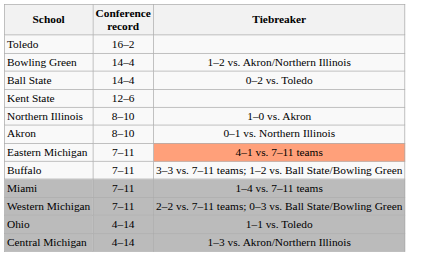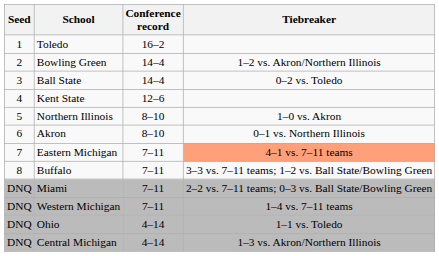 <table class="wikitable" style="text-align:center">
 <tr>
+<th>Seed</th>
 <th>School</th>
 <th>Conference<br>record</th>
 <th>Tiebreaker</th>
 </tr>
 <tr>
+<td>1</td>
 <td align=left>Toledo</td>
 <td>16–2</td>
 <td></td>
 </tr>
 <tr>
+<td>2</td>
 <td align=left>Bowling Green</td>
 <td>14–4</td>
 <td>1–2 vs. Akron/Northern Illinois</td>
 </tr>
 <tr>
+<td>3</td>
 <td align=left>Ball State</td>
 <td>14–4</td>
 <td>0–2 vs. Toledo</td>
 </tr>
 <tr>
+<td>4</td>
 <td align=left>Kent State</td>
 <td>12–6</td>
 <td></td>
 </tr>
 <tr>
+<td>5</td>
 <td align=left>Northern Illinois</td>
 <td>8–10</td>
 <td>1–0 vs. Akron</td>
 </tr>
 <tr>
+<td>6</td>
 <td align=left>Akron</td>
 <td>8–10</td>
 <td>0–1 vs. Northern Illinois</td>
 </tr>
 <tr>
+<td>7</td>
 <td align=left>Eastern Michigan</td>
 <td>7–11</td>
 <td style="background: lightsalmon;">4–1 vs. 7–11 teams</td>
 </tr>
 <tr>
+<td>8</td>
 <td align=left>Buffalo</td>
 <td>7–11</td>
 <td>3–3 vs. 7–11 teams; 1–2 vs. Ball State/Bowling Green</td>
 </tr>
 <tr bgcolor=#bbbbbb>
+<td>DNQ</td>
 <td align=left>Miami</td>
+<td>7–11</td>
+<td>2–2 vs. 7–11 teams; 0–3 vs. Ball State/Bowling Green</td>
+</tr>
+<tr bgcolor=#bbbbbb>
+<td>DNQ</td>
+<td align=left>Western Michigan</td>
 <td>7–11</td>
 <td>1–4 vs. 7–11 teams</td>
 </tr>
 <tr bgcolor=#bbbbbb>
-<td align=left>Western Michigan</td>
-<td>7–11</td>
-<td>2–2 vs. 7–11 teams; 0–3 vs. Ball State/Bowling Green</td>
-</tr>
-<tr bgcolor=#bbbbbb>
+<td>DNQ</td>
 <td align=left>Ohio</td>
 <td>4–14</td>
 <td>1–1 vs. Toledo</td>
 </tr>
 <tr bgcolor=#bbbbbb>
+<td>DNQ</td>
 <td align=left>Central Michigan</td>
 <td>4–14</td>
 <td>1–3 vs. Akron/Northern Illinois</td>
 </tr>
 </table>
